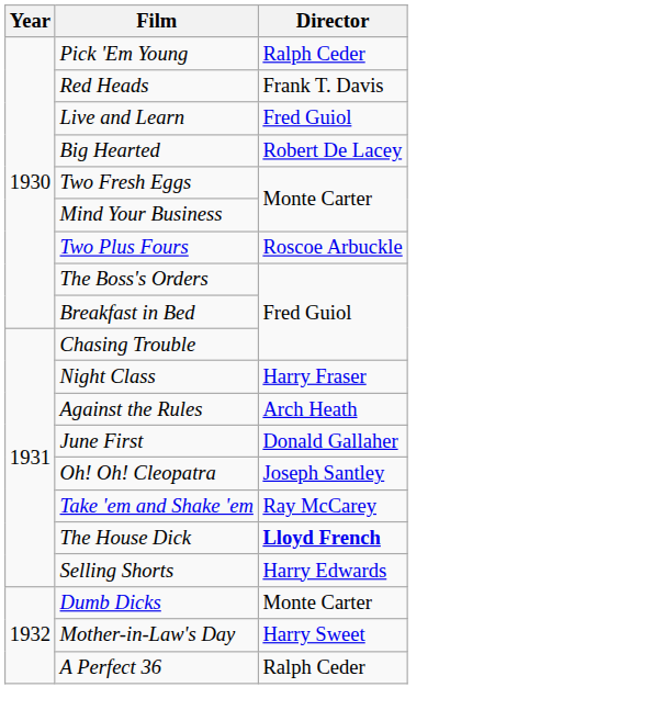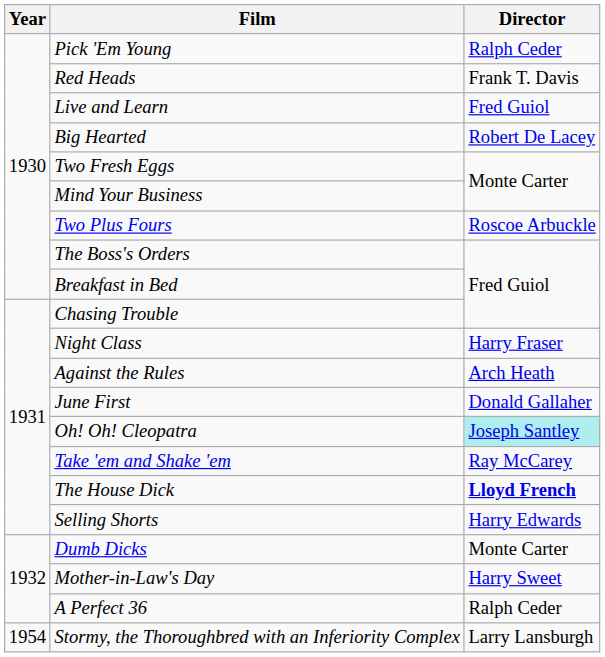 <table class="wikitable">
 <tr>
 <th>Year</th>
 <th>Film</th>
 <th>Director</th>
 </tr>
 <tr>
 <td rowspan=9>1930</td>
 <td><em>Pick 'Em Young</em></td>
 <td><a href='#'>Ralph Ceder</a></td>
 </tr>
 <tr>
 <td><em>Red Heads</em></td>
 <td>Frank T. Davis</td>
 </tr>
 <tr>
 <td><em>Live and Learn</em></td>
 <td><a href='#'>Fred Guiol</a></td>
 </tr>
 <tr>
 <td><em>Big Hearted</em></td>
 <td><a href='#'>Robert De Lacey</a></td>
 </tr>
 <tr>
 <td><em>Two Fresh Eggs</em></td>
 <td rowspan=2>Monte Carter</td>
 </tr>
 <tr>
 <td><em>Mind Your Business</em></td>
 </tr>
 <tr>
 <td><em><a href='#'>Two Plus Fours</a></em></td>
 <td><a href='#'>Roscoe Arbuckle</a></td>
 </tr>
 <tr>
 <td><em>The Boss's Orders</em></td>
 <td rowspan=3>Fred Guiol</td>
 </tr>
 <tr>
 <td><em>Breakfast in Bed</em></td>
 </tr>
 <tr>
 <td rowspan=8>1931</td>
 <td><em>Chasing Trouble</em></td>
 </tr>
 <tr>
 <td><em>Night Class</em></td>
 <td><a href='#'>Harry Fraser</a></td>
 </tr>
 <tr>
 <td><em>Against the Rules</em></td>
 <td><a href='#'>Arch Heath</a></td>
 </tr>
 <tr>
 <td><em>June First</em></td>
 <td><a href='#'>Donald Gallaher</a></td>
 </tr>
 <tr>
 <td><em>Oh! Oh! Cleopatra</em></td>
-<td><a href='#'>Joseph Santley</a></td>
+<td style="background: paleturquoise;"><a href='#'>Joseph Santley</a></td>
 </tr>
 <tr>
 <td><em><a href='#'>Take 'em and Shake 'em</a></em></td>
 <td><a href='#'>Ray McCarey</a></td>
 </tr>
 <tr>
 <td><em>The House Dick</em></td>
 <td><strong><a href='#'>Lloyd French</a></strong></td>
 </tr>
 <tr>
 <td><em>Selling Shorts</em></td>
 <td><a href='#'>Harry Edwards</a></td>
 </tr>
 <tr>
 <td rowspan=3>1932</td>
 <td><em><a href='#'>Dumb Dicks</a></em></td>
 <td>Monte Carter</td>
 </tr>
 <tr>
 <td><em>Mother-in-Law's Day</em></td>
 <td><a href='#'>Harry Sweet</a></td>
 </tr>
 <tr>
 <td><em>A Perfect 36</em></td>
 <td>Ralph Ceder</td>
 </tr>
+<tr>
+<td>1954</td>
+<td><em>Stormy, the Thoroughbred with an Inferiority Complex</em></td>
+<td>Larry Lansburgh</td>
+</tr>
 </table>
